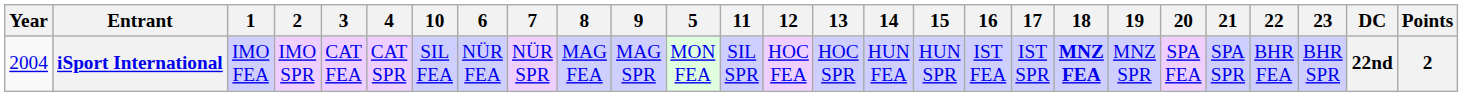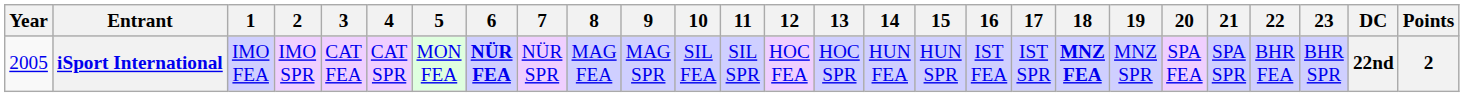 <table class="wikitable" style="text-align:center; font-size:85%">
 <tr>
 <th>Year</th>
 <th>Entrant</th>
 <th>1</th>
 <th>2</th>
 <th>3</th>
 <th>4</th>
-<th>10</th>
+<th>5</th>
 <th>6</th>
 <th>7</th>
 <th>8</th>
 <th>9</th>
-<th>5</th>
+<th>10</th>
 <th>11</th>
 <th>12</th>
 <th>13</th>
 <th>14</th>
 <th>15</th>
 <th>16</th>
 <th>17</th>
 <th>18</th>
 <th>19</th>
 <th>20</th>
 <th>21</th>
 <th>22</th>
 <th>23</th>
 <th>DC</th>
 <th>Points</th>
 </tr>
 <tr>
-<td><a href='#'>2004</a></td>
+<td><a href='#'>2005</a></td>
 <th nowrap><a href='#'>iSport International</a></th>
 <td style="background:#CFCFFF;"><a href='#'>IMO<br>FEA</a><br></td>
 <td style="background:#EFCFFF;"><a href='#'>IMO<br>SPR</a><br></td>
 <td style="background:#EFCFFF;"><a href='#'>CAT<br>FEA</a><br></td>
 <td style="background:#EFCFFF;"><a href='#'>CAT<br>SPR</a><br></td>
-<td style="background:#CFCFFF;"><a href='#'>SIL<br>FEA</a><br></td>
-<td style="background:#CFCFFF;"><a href='#'>NÜR<br>FEA</a><br></td>
+<td style="background:#DFFFDF;"><a href='#'>MON<br>FEA</a><br></td>
+<td style="background:#CFCFFF;"><strong><a href='#'>NÜR<br>FEA</a><br></strong></td>
 <td style="background:#EFCFFF;"><a href='#'>NÜR<br>SPR</a><br></td>
 <td style="background:#CFCFFF;"><a href='#'>MAG<br>FEA</a><br></td>
 <td style="background:#CFCFFF;"><a href='#'>MAG<br>SPR</a><br></td>
-<td style="background:#DFFFDF;"><a href='#'>MON<br>FEA</a><br></td>
+<td style="background:#CFCFFF;"><a href='#'>SIL<br>FEA</a><br></td>
 <td style="background:#CFCFFF;"><a href='#'>SIL<br>SPR</a><br></td>
 <td style="background:#EFCFFF;"><a href='#'>HOC<br>FEA</a><br></td>
 <td style="background:#CFCFFF;"><a href='#'>HOC<br>SPR</a><br></td>
 <td style="background:#CFCFFF;"><a href='#'>HUN<br>FEA</a><br></td>
 <td style="background:#CFCFFF;"><a href='#'>HUN<br>SPR</a><br></td>
 <td style="background:#CFCFFF;"><a href='#'>IST<br>FEA</a><br></td>
 <td style="background:#CFCFFF;"><a href='#'>IST<br>SPR</a><br></td>
 <td style="background:#CFCFFF;"><strong><a href='#'>MNZ<br>FEA</a><br></strong></td>
 <td style="background:#CFCFFF;"><a href='#'>MNZ<br>SPR</a><br></td>
 <td style="background:#EFCFFF;"><a href='#'>SPA<br>FEA</a><br></td>
 <td style="background:#CFCFFF;"><a href='#'>SPA<br>SPR</a><br></td>
 <td style="background:#CFCFFF;"><a href='#'>BHR<br>FEA</a><br></td>
 <td style="background:#CFCFFF;"><a href='#'>BHR<br>SPR</a><br></td>
 <th>22nd</th>
 <th>2</th>
 </tr>
 </table>
